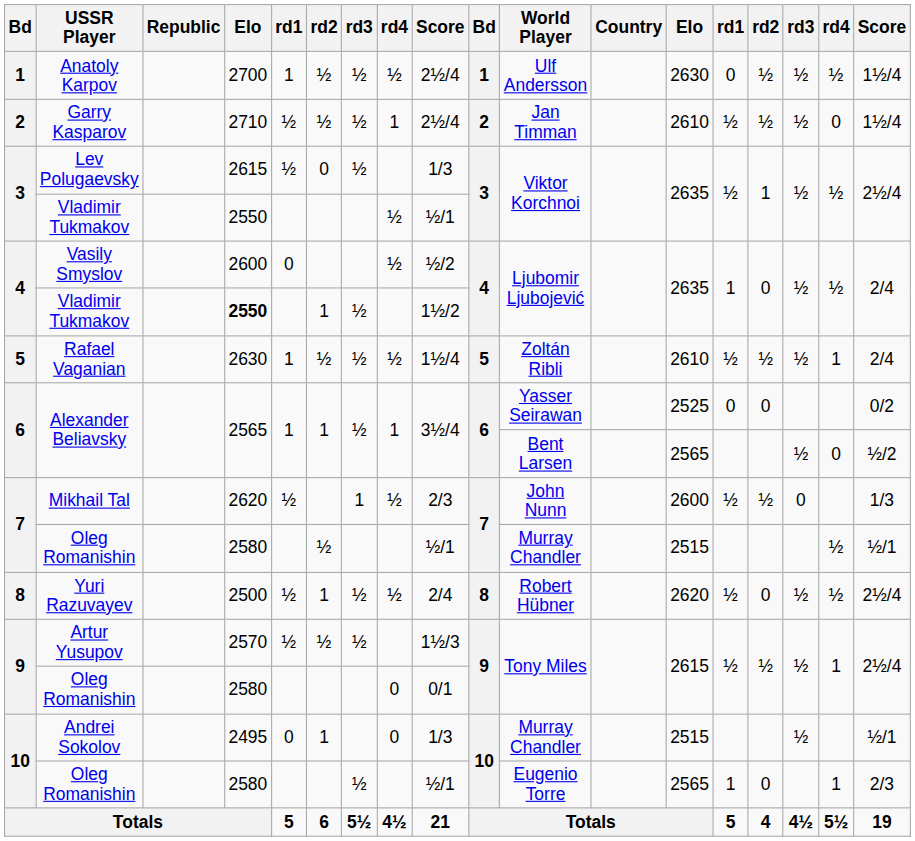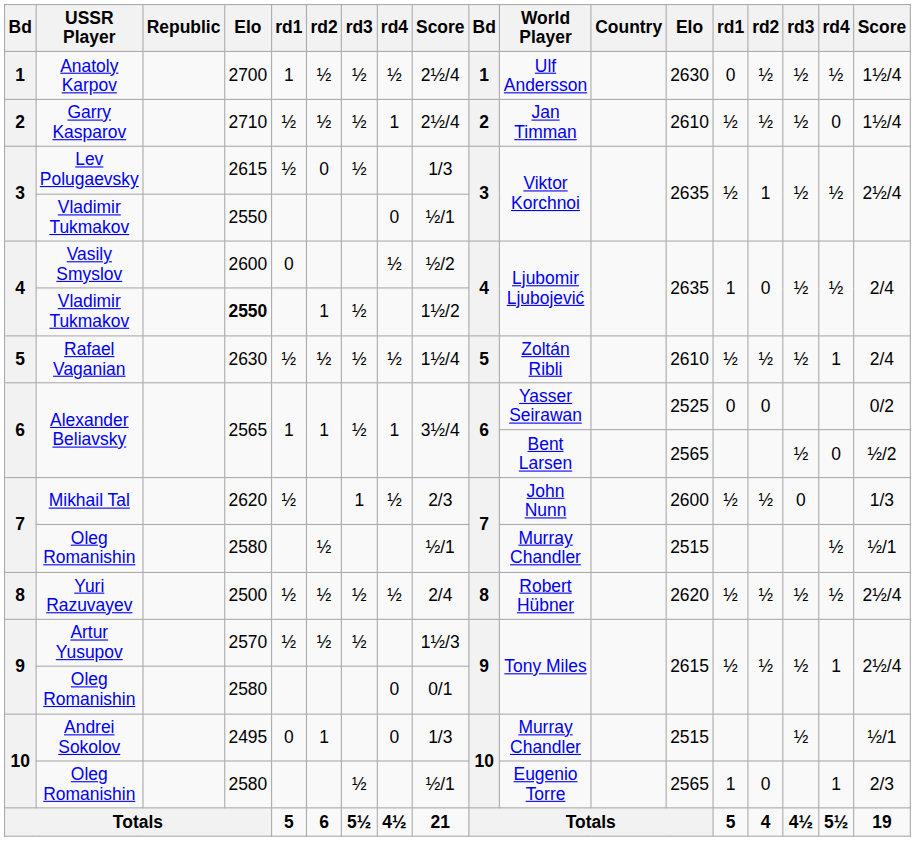 <table class="wikitable" style="text-align:center;">
 <tr>
 <th>Bd</th>
 <th>USSR Player</th>
 <th>Republic</th>
 <th>Elo</th>
 <th>rd1</th>
 <th>rd2</th>
 <th>rd3</th>
 <th>rd4</th>
 <th>Score</th>
 <th>Bd</th>
 <th>World Player</th>
 <th>Country</th>
 <th>Elo</th>
 <th>rd1</th>
 <th>rd2</th>
 <th>rd3</th>
 <th>rd4</th>
 <th>Score</th>
 </tr>
 <tr>
 <th scope="row">1</th>
 <td><a href='#'>Anatoly Karpov</a></td>
 <td style="text-align:left;"></td>
 <td>2700</td>
 <td>1</td>
 <td>½</td>
 <td>½</td>
 <td>½</td>
 <td>2½/4</td>
 <th scope="row">1</th>
 <td><a href='#'>Ulf Andersson</a></td>
 <td style="text-align:left;"></td>
 <td>2630</td>
 <td>0</td>
 <td>½</td>
 <td>½</td>
 <td>½</td>
 <td>1½/4</td>
 </tr>
 <tr>
 <th scope="row">2</th>
 <td><a href='#'>Garry Kasparov</a></td>
 <td style="text-align:left;"></td>
 <td>2710</td>
 <td>½</td>
 <td>½</td>
 <td>½</td>
 <td>1</td>
 <td>2½/4</td>
 <th scope="row">2</th>
 <td><a href='#'>Jan Timman</a></td>
 <td style="text-align:left;"></td>
 <td>2610</td>
 <td>½</td>
 <td>½</td>
 <td>½</td>
 <td>0</td>
 <td>1½/4</td>
 </tr>
 <tr>
 <th scope="row" rowspan="2">3</th>
 <td><a href='#'>Lev Polugaevsky</a></td>
 <td style="text-align:left;"></td>
 <td>2615</td>
 <td>½</td>
 <td>0</td>
 <td>½</td>
 <td></td>
 <td>1/3</td>
 <th scope="row" rowspan="2">3</th>
 <td rowspan="2"><a href='#'>Viktor Korchnoi</a></td>
 <td rowspan="2" style="text-align:left;"></td>
 <td rowspan="2">2635</td>
 <td rowspan="2">½</td>
 <td rowspan="2">1</td>
 <td rowspan="2">½</td>
 <td rowspan="2">½</td>
 <td rowspan="2">2½/4</td>
 </tr>
 <tr>
 <td><a href='#'>Vladimir Tukmakov</a></td>
 <td style="text-align:left;"></td>
 <td>2550</td>
 <td></td>
 <td></td>
 <td></td>
-<td>½</td>
+<td>0</td>
 <td>½/1</td>
 </tr>
 <tr>
 <th scope="row" rowspan="2">4</th>
 <td><a href='#'>Vasily Smyslov</a></td>
 <td style="text-align:left;"></td>
 <td>2600</td>
 <td>0</td>
 <td></td>
 <td></td>
 <td>½</td>
 <td>½/2</td>
 <th scope="row" rowspan="2">4</th>
 <td rowspan="2"><a href='#'>Ljubomir Ljubojević</a></td>
 <td rowspan="2" style="text-align:left;"></td>
 <td rowspan="2">2635</td>
 <td rowspan="2">1</td>
 <td rowspan="2">0</td>
 <td rowspan="2">½</td>
 <td rowspan="2">½</td>
 <td rowspan="2">2/4</td>
 </tr>
 <tr>
 <td><a href='#'>Vladimir Tukmakov</a></td>
 <td style="text-align:left;"></td>
 <td><strong>2550</strong></td>
 <td></td>
 <td>1</td>
 <td>½</td>
 <td></td>
 <td>1½/2</td>
 </tr>
 <tr>
 <th scope="row">5</th>
 <td><a href='#'>Rafael Vaganian</a></td>
 <td style="text-align:left;"></td>
 <td>2630</td>
-<td>1</td>
+<td>½</td>
 <td>½</td>
 <td>½</td>
 <td>½</td>
 <td>1½/4</td>
 <th scope="row">5</th>
 <td><a href='#'>Zoltán Ribli</a></td>
 <td style="text-align:left;"></td>
 <td>2610</td>
 <td>½</td>
 <td>½</td>
 <td>½</td>
 <td>1</td>
 <td>2/4</td>
 </tr>
 <tr>
 <th scope="row" rowspan="2">6</th>
 <td rowspan="2"><a href='#'>Alexander Beliavsky</a></td>
 <td rowspan="2" style="text-align:left;"></td>
 <td rowspan="2">2565</td>
 <td rowspan="2">1</td>
 <td rowspan="2">1</td>
 <td rowspan="2">½</td>
 <td rowspan="2">1</td>
 <td rowspan="2">3½/4</td>
 <th scope="row" rowspan="2">6</th>
 <td><a href='#'>Yasser Seirawan</a></td>
 <td style="text-align:left;"></td>
 <td>2525</td>
 <td>0</td>
 <td>0</td>
 <td></td>
 <td></td>
 <td>0/2</td>
 </tr>
 <tr>
 <td><a href='#'>Bent Larsen</a></td>
 <td style="text-align:left;"></td>
 <td>2565</td>
 <td></td>
 <td></td>
 <td>½</td>
 <td>0</td>
 <td>½/2</td>
 </tr>
 <tr>
 <th scope="row" rowspan="2">7</th>
 <td><a href='#'>Mikhail Tal</a></td>
 <td style="text-align:left;"></td>
 <td>2620</td>
 <td>½</td>
 <td></td>
 <td>1</td>
 <td>½</td>
 <td>2/3</td>
 <th scope="row" rowspan="2">7</th>
 <td><a href='#'>John Nunn</a></td>
 <td style="text-align:left;"></td>
 <td>2600</td>
 <td>½</td>
 <td>½</td>
 <td>0</td>
 <td></td>
 <td>1/3</td>
 </tr>
 <tr>
 <td><a href='#'>Oleg Romanishin</a></td>
 <td style="text-align:left;"></td>
 <td>2580</td>
 <td></td>
 <td>½</td>
 <td></td>
 <td></td>
 <td>½/1</td>
 <td><a href='#'>Murray Chandler</a></td>
 <td style="text-align:left;"></td>
 <td>2515</td>
 <td></td>
 <td></td>
 <td></td>
 <td>½</td>
 <td>½/1</td>
 </tr>
 <tr>
 <th scope="row">8</th>
 <td><a href='#'>Yuri Razuvayev</a></td>
 <td style="text-align:left;"></td>
 <td>2500</td>
 <td>½</td>
-<td>1</td>
+<td>½</td>
 <td>½</td>
 <td>½</td>
 <td>2/4</td>
 <th scope="row">8</th>
 <td><a href='#'>Robert Hübner</a></td>
 <td style="text-align:left;"></td>
 <td>2620</td>
 <td>½</td>
-<td>0</td>
+<td>½</td>
 <td>½</td>
 <td>½</td>
 <td>2½/4</td>
 </tr>
 <tr>
 <th scope="row" rowspan="2">9</th>
 <td><a href='#'>Artur Yusupov</a></td>
 <td style="text-align:left;"></td>
 <td>2570</td>
 <td>½</td>
 <td>½</td>
 <td>½</td>
 <td></td>
 <td>1½/3</td>
 <th scope="row" rowspan="2">9</th>
 <td rowspan="2"><a href='#'>Tony Miles</a></td>
 <td rowspan="2" style="text-align:left;"></td>
 <td rowspan="2">2615</td>
 <td rowspan="2">½</td>
 <td rowspan="2">½</td>
 <td rowspan="2">½</td>
 <td rowspan="2">1</td>
 <td rowspan="2">2½/4</td>
 </tr>
 <tr>
 <td><a href='#'>Oleg Romanishin</a></td>
 <td style="text-align:left;"></td>
 <td>2580</td>
 <td></td>
 <td></td>
 <td></td>
 <td>0</td>
 <td>0/1</td>
 </tr>
 <tr>
 <th scope="row" rowspan="2">10</th>
 <td><a href='#'>Andrei Sokolov</a></td>
 <td style="text-align:left;"></td>
 <td>2495</td>
 <td>0</td>
 <td>1</td>
 <td></td>
 <td>0</td>
 <td>1/3</td>
 <th scope="row" rowspan="2">10</th>
 <td><a href='#'>Murray Chandler</a></td>
 <td style="text-align:left;"></td>
 <td>2515</td>
 <td></td>
 <td></td>
 <td>½</td>
 <td></td>
 <td>½/1</td>
 </tr>
 <tr>
 <td><a href='#'>Oleg Romanishin</a></td>
 <td style="text-align:left;"></td>
 <td>2580</td>
 <td></td>
 <td></td>
 <td>½</td>
 <td></td>
 <td>½/1</td>
 <td><a href='#'>Eugenio Torre</a></td>
 <td style="text-align:left;"></td>
 <td>2565</td>
 <td>1</td>
 <td>0</td>
 <td></td>
 <td>1</td>
 <td>2/3</td>
 </tr>
 <tr>
 <th scope="row" colspan="4">Totals</th>
 <td><strong>5</strong></td>
 <td><strong>6</strong></td>
 <td><strong>5½</strong></td>
 <td><strong>4½</strong></td>
 <td><strong>21</strong></td>
 <th scope="row" colspan="4">Totals</th>
 <td><strong>5</strong></td>
 <td><strong>4</strong></td>
 <td><strong>4½</strong></td>
 <td><strong>5½</strong></td>
 <td><strong>19</strong></td>
 </tr>
 </table>
